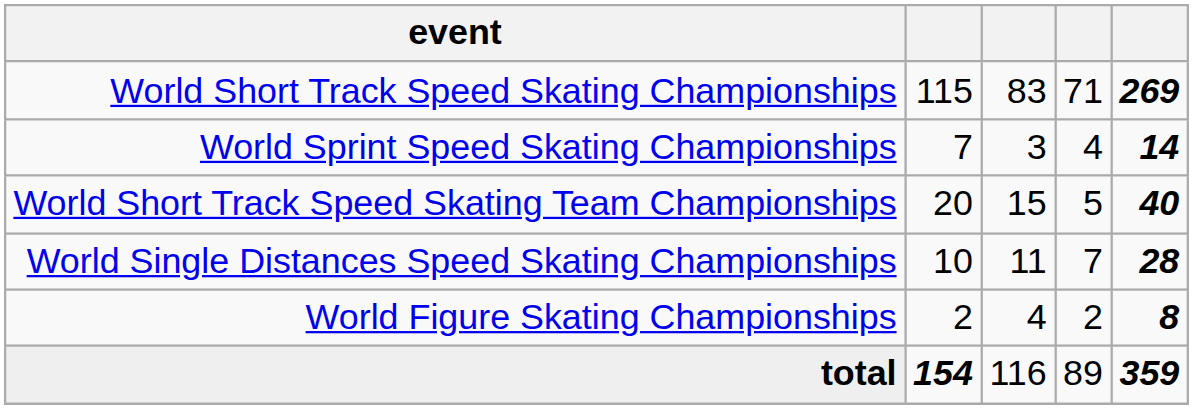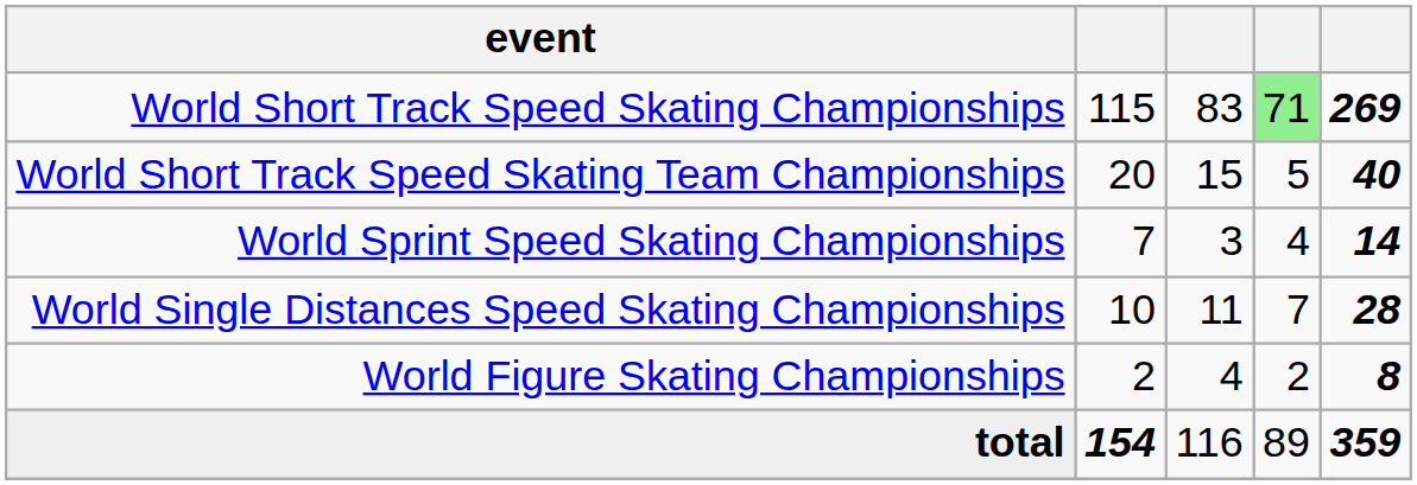 <table class="wikitable" style="font-size: 100%; text-align:right">
 <tr>
 <th>event</th>
 <th></th>
 <th></th>
 <th></th>
 <th></th>
 </tr>
 <tr>
 <td><a href='#'>World Short Track Speed Skating Championships</a></td>
 <td>115</td>
 <td>83</td>
-<td>71</td>
+<td style="background: lightgreen;">71</td>
 <td><strong><em>269</em></strong></td>
+</tr>
+<tr>
+<td><a href='#'>World Short Track Speed Skating Team Championships</a></td>
+<td>20</td>
+<td>15</td>
+<td>5</td>
+<td><strong><em>40</em></strong></td>
 </tr>
 <tr>
 <td><a href='#'>World Sprint Speed Skating Championships</a></td>
 <td>7</td>
 <td>3</td>
 <td>4</td>
 <td><strong><em>14</em></strong></td>
-</tr>
-<tr>
-<td><a href='#'>World Short Track Speed Skating Team Championships</a></td>
-<td>20</td>
-<td>15</td>
-<td>5</td>
-<td><strong><em>40</em></strong></td>
 </tr>
 <tr>
 <td><a href='#'>World Single Distances Speed Skating Championships</a></td>
 <td>10</td>
 <td>11</td>
 <td>7</td>
 <td><strong><em>28</em></strong></td>
 </tr>
 <tr>
 <td><a href='#'>World Figure Skating Championships</a></td>
 <td>2</td>
 <td>4</td>
 <td>2</td>
 <td><strong><em>8</em></strong></td>
 </tr>
 <tr>
 <td style="background:#EFEFEF"><strong>total</strong></td>
 <td><strong><em>154</em></strong></td>
 <td>116</td>
 <td>89</td>
 <td><strong><em>359</em></strong></td>
 </tr>
 <tr>
 </tr>
 </table>
